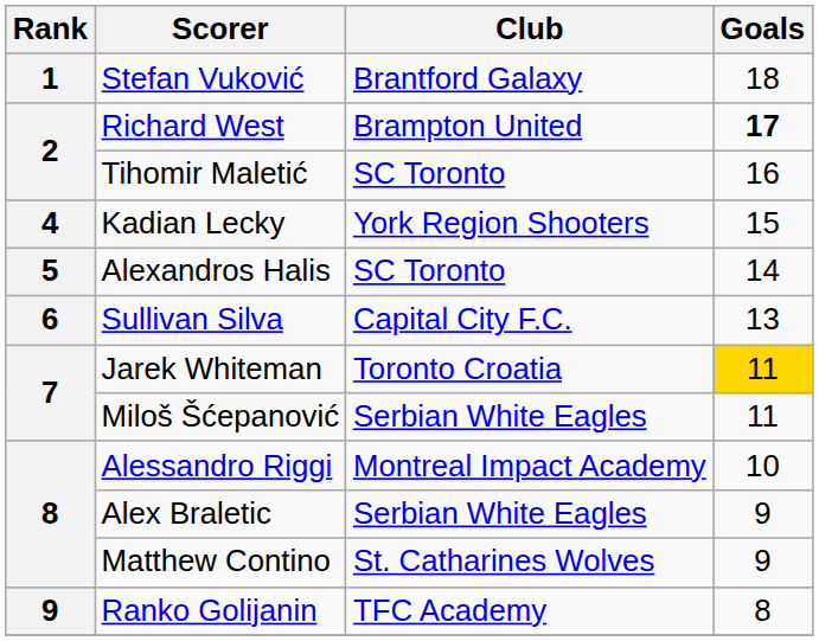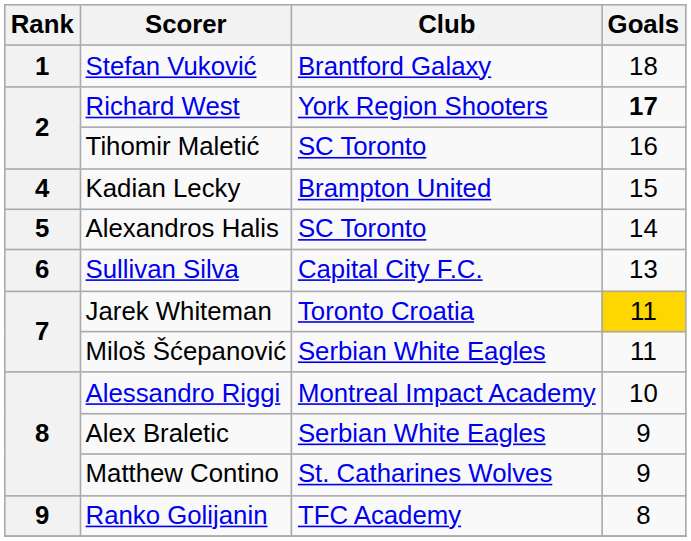 <table class="wikitable" style="text-align:center">
 <tr>
 <th>Rank</th>
 <th>Scorer</th>
 <th>Club</th>
 <th>Goals</th>
 </tr>
 <tr>
 <th rowspan="1">1</th>
 <td align="left"> <a href='#'>Stefan Vuković</a></td>
 <td align="left"><a href='#'>Brantford Galaxy</a></td>
 <td>18</td>
 </tr>
 <tr>
 <th rowspan="2">2</th>
 <td align="left"> <a href='#'>Richard West</a></td>
-<td align="left"><a href='#'>Brampton United</a></td>
+<td align="left"><a href='#'>York Region Shooters</a></td>
 <td><strong>17</strong></td>
 </tr>
 <tr>
 <td align="left"> Tihomir Maletić</td>
 <td align="left"><a href='#'>SC Toronto</a></td>
 <td>16</td>
 </tr>
 <tr>
 <th rowspan="1">4</th>
 <td align="left"> Kadian Lecky</td>
-<td align="left"><a href='#'>York Region Shooters</a></td>
+<td align="left"><a href='#'>Brampton United</a></td>
 <td>15</td>
 </tr>
 <tr>
 <th rowspan="1">5</th>
 <td align="left"> Alexandros Halis</td>
 <td align="left"><a href='#'>SC Toronto</a></td>
 <td>14</td>
 </tr>
 <tr>
 <th rowspan="1">6</th>
 <td align="left"> <a href='#'>Sullivan Silva</a></td>
 <td align="left"><a href='#'>Capital City F.C.</a></td>
 <td>13</td>
 </tr>
 <tr>
 <th rowspan="2">7</th>
 <td align="left"> Jarek Whiteman</td>
 <td align="left"><a href='#'>Toronto Croatia</a></td>
 <td style="background: gold;">11</td>
 </tr>
 <tr>
 <td align="left"> Miloš Šćepanović</td>
 <td align="left"><a href='#'>Serbian White Eagles</a></td>
 <td>11</td>
 </tr>
 <tr>
 <th rowspan="3">8</th>
 <td align="left"> <a href='#'>Alessandro Riggi</a></td>
 <td align="left"><a href='#'>Montreal Impact Academy</a></td>
 <td>10</td>
 </tr>
 <tr>
 <td align="left"> Alex Braletic</td>
 <td align="left"><a href='#'>Serbian White Eagles</a></td>
 <td>9</td>
 </tr>
 <tr>
 <td align="left"> Matthew Contino</td>
 <td align="left"><a href='#'>St. Catharines Wolves</a></td>
 <td>9</td>
 </tr>
 <tr>
 <th rowspan="1">9</th>
 <td align="left"> <a href='#'>Ranko Golijanin</a></td>
 <td align="left"><a href='#'>TFC Academy</a></td>
 <td>8</td>
 </tr>
 <tr>
 </tr>
 </table>
